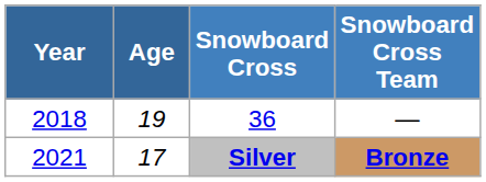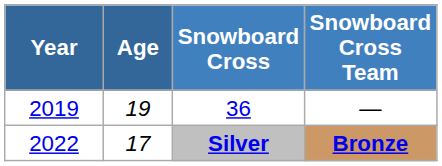 <table class="wikitable" style="font-size:95%; text-align:center; border:grey solid 1px; border-collapse:collapse; background:#ffffff;">
 <tr>
 <th style="background-color:#369; color:white; width:60px;"> Year </th>
 <th style="background-color:#369; color:white; width:40px;"> Age </th>
 <th style="background-color:#4180be; color:white; width:75px;">Snowboard Cross</th>
 <th style="background-color:#4180be; color:white; width:75px;">Snowboard Cross Team</th>
 </tr>
 <tr>
-<td><a href='#'>2018</a></td>
+<td><a href='#'>2019</a></td>
 <td><em>19</em></td>
 <td><a href='#'>36</a></td>
 <td>—</td>
 </tr>
 <tr>
-<td><a href='#'>2021</a></td>
+<td><a href='#'>2022</a></td>
 <td><em>17</em></td>
 <td style="background:silver;"><a href='#'><strong>Silver</strong></a></td>
 <td style="background:#c96;"><a href='#'><strong>Bronze</strong></a></td>
 </tr>
 </table>
